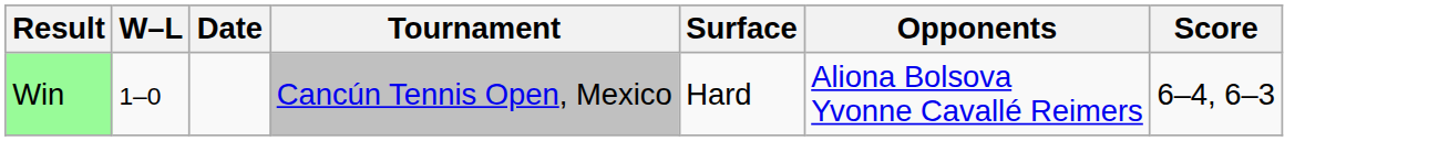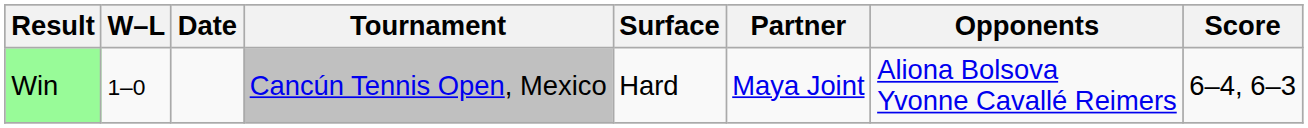 <table class="sortable wikitable">
 <tr>
 <th>Result</th>
 <th class="unsortable">W–L</th>
 <th>Date</th>
 <th>Tournament</th>
 <th>Surface</th>
+<th>Partner</th>
 <th>Opponents</th>
 <th class="unsortable">Score</th>
 </tr>
 <tr>
 <td style="background:#98FB98;">Win</td>
 <td><small>1–0</small></td>
 <td><a href='#'></a></td>
 <td bgcolor=silver><a href='#'>Cancún Tennis Open</a>, Mexico</td>
 <td>Hard</td>
+<td> <a href='#'>Maya Joint</a></td>
 <td> <a href='#'>Aliona Bolsova</a> <br>  <a href='#'>Yvonne Cavallé Reimers</a></td>
 <td>6–4, 6–3</td>
 </tr>
 </table>
